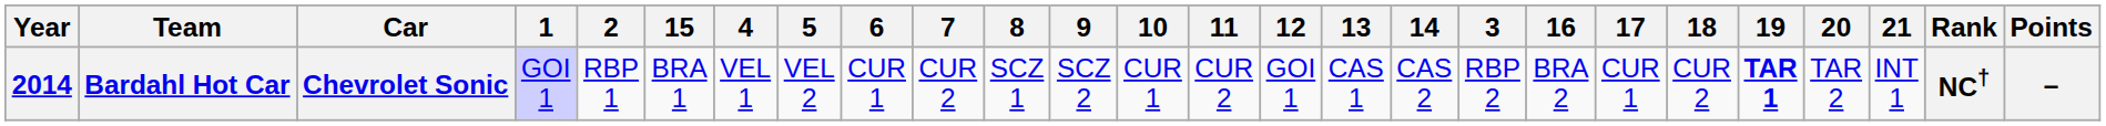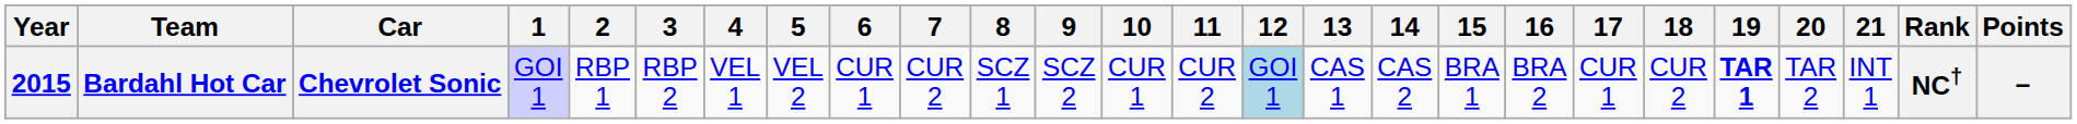 <table class="wikitable" style="text-align:center; font-size:85%">
 <tr>
 <th>Year</th>
 <th>Team</th>
 <th>Car</th>
 <th>1</th>
 <th>2</th>
-<th>15</th>
+<th>3</th>
 <th>4</th>
 <th>5</th>
 <th>6</th>
 <th>7</th>
 <th>8</th>
 <th>9</th>
 <th>10</th>
 <th>11</th>
 <th>12</th>
 <th>13</th>
 <th>14</th>
-<th>3</th>
+<th>15</th>
 <th>16</th>
 <th>17</th>
 <th>18</th>
 <th>19</th>
 <th>20</th>
 <th>21</th>
 <th>Rank</th>
 <th>Points</th>
 </tr>
 <tr>
-<th><a href='#'>2014</a></th>
+<th><a href='#'>2015</a></th>
 <th><a href='#'>Bardahl Hot Car</a></th>
 <th><a href='#'>Chevrolet Sonic</a></th>
 <td style="background:#CFCFFF;"><a href='#'>GOI<br>1</a><br></td>
 <td><a href='#'>RBP<br>1</a></td>
-<td><a href='#'>BRA<br>1</a></td>
+<td><a href='#'>RBP<br>2</a></td>
 <td><a href='#'>VEL<br>1</a></td>
 <td><a href='#'>VEL<br>2</a></td>
 <td><a href='#'>CUR<br>1</a></td>
 <td><a href='#'>CUR<br>2</a></td>
 <td><a href='#'>SCZ<br>1</a></td>
 <td><a href='#'>SCZ<br>2</a></td>
 <td><a href='#'>CUR<br>1</a></td>
 <td><a href='#'>CUR<br>2</a></td>
-<td><a href='#'>GOI<br>1</a></td>
+<td style="background: lightblue;"><a href='#'>GOI<br>1</a></td>
 <td><a href='#'>CAS<br>1</a></td>
 <td><a href='#'>CAS<br>2</a></td>
-<td><a href='#'>RBP<br>2</a></td>
+<td><a href='#'>BRA<br>1</a></td>
 <td><a href='#'>BRA<br>2</a></td>
 <td><a href='#'>CUR<br>1</a></td>
 <td><a href='#'>CUR<br>2</a></td>
 <td><strong><a href='#'>TAR<br>1</a></strong></td>
 <td><a href='#'>TAR<br>2</a></td>
 <td><a href='#'>INT<br>1</a></td>
 <th>NC<sup>†</sup></th>
 <th>–</th>
 </tr>
 </table>
